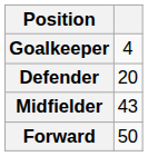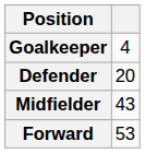 <table class="wikitable sortable plainrowheaders">
 <tr>
 <th scope="col">Position</th>
 <th scope="col"></th>
 </tr>
 <tr>
 <th scope="row">Goalkeeper</th>
 <td align="center">4</td>
 </tr>
 <tr>
 <th scope="row">Defender</th>
 <td align="center">20</td>
 </tr>
 <tr>
 <th scope="row">Midfielder</th>
 <td align="center">43</td>
 </tr>
 <tr>
 <th scope="row">Forward</th>
-<td align="center">50</td>
+<td align="center">53</td>
 </tr>
 </table>
